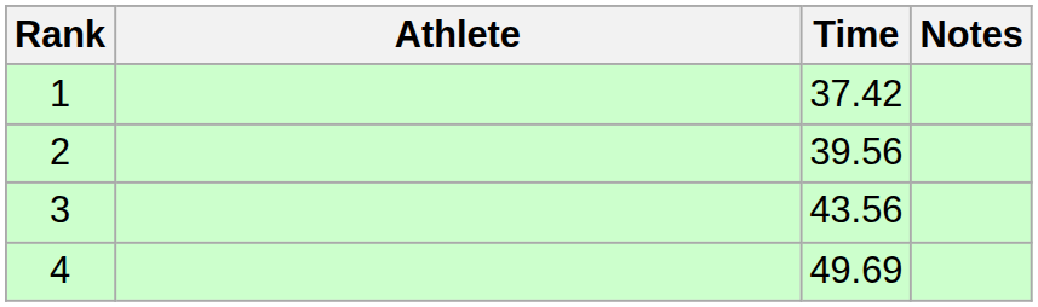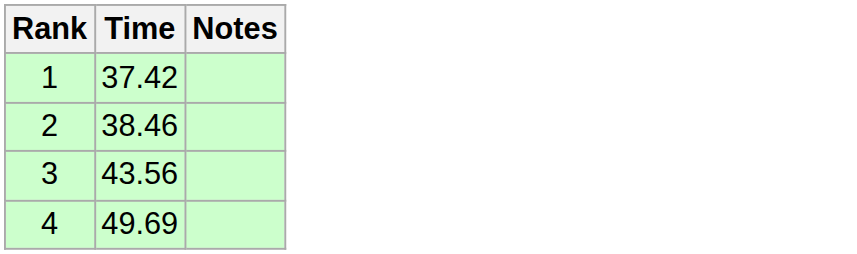 <table class="wikitable" style="text-align:center">
 <tr>
 <th>Rank</th>
-<th Style="width:18em">Athlete</th>
 <th>Time</th>
 <th>Notes</th>
 </tr>
 <tr style="background:#cfc">
 <td>1</td>
-<td style="text-align:left"></td>
 <td>37.42</td>
 <td></td>
 </tr>
 <tr style="background:#cfc">
 <td>2</td>
-<td style="text-align:left"></td>
-<td>39.56</td>
+<td>38.46</td>
 <td></td>
 </tr>
 <tr style="background:#cfc">
 <td>3</td>
-<td style="text-align:left"></td>
 <td>43.56</td>
 <td></td>
 </tr>
 <tr style="background:#cfc">
 <td>4</td>
-<td style="text-align:left"></td>
 <td>49.69</td>
 <td></td>
 </tr>
 </table>
